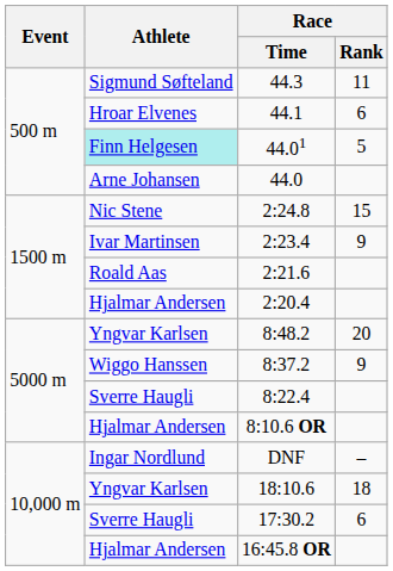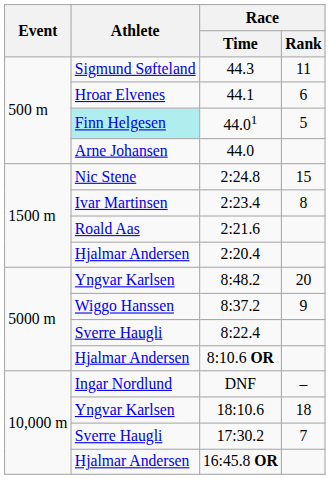 <table class="wikitable" border="1" style="font-size:90%">
 <tr>
 <th rowspan=2>Event</th>
 <th rowspan=2>Athlete</th>
 <th colspan=2>Race</th>
 </tr>
 <tr>
 <th>Time</th>
 <th>Rank</th>
 </tr>
 <tr>
 <td rowspan=4>500 m</td>
 <td><a href='#'>Sigmund Søfteland</a></td>
 <td align=center>44.3</td>
 <td align=center>11</td>
 </tr>
 <tr>
 <td><a href='#'>Hroar Elvenes</a></td>
 <td align=center>44.1</td>
 <td align=center>6</td>
 </tr>
 <tr>
 <td style="background: paleturquoise;"><a href='#'>Finn Helgesen</a></td>
 <td align=center>44.0<sup>1</sup></td>
 <td align=center>5</td>
 </tr>
 <tr>
 <td><a href='#'>Arne Johansen</a></td>
 <td align=center>44.0</td>
 <td align=center></td>
 </tr>
 <tr>
 <td rowspan=4>1500 m</td>
 <td><a href='#'>Nic Stene</a></td>
 <td align=center>2:24.8</td>
 <td align=center>15</td>
 </tr>
 <tr>
 <td><a href='#'>Ivar Martinsen</a></td>
 <td align=center>2:23.4</td>
-<td align=center>9</td>
+<td align=center>8</td>
 </tr>
 <tr>
 <td><a href='#'>Roald Aas</a></td>
 <td align=center>2:21.6</td>
 <td align=center></td>
 </tr>
 <tr>
 <td><a href='#'>Hjalmar Andersen</a></td>
 <td align=center>2:20.4</td>
 <td align=center></td>
 </tr>
 <tr>
 <td rowspan=4>5000 m</td>
 <td><a href='#'>Yngvar Karlsen</a></td>
 <td align=center>8:48.2</td>
 <td align=center>20</td>
 </tr>
 <tr>
 <td><a href='#'>Wiggo Hanssen</a></td>
 <td align=center>8:37.2</td>
 <td align=center>9</td>
 </tr>
 <tr>
 <td><a href='#'>Sverre Haugli</a></td>
 <td align=center>8:22.4</td>
 <td align=center></td>
 </tr>
 <tr>
 <td><a href='#'>Hjalmar Andersen</a></td>
 <td align=center>8:10.6 <strong>OR</strong></td>
 <td align=center></td>
 </tr>
 <tr>
 <td rowspan=4>10,000 m</td>
 <td><a href='#'>Ingar Nordlund</a></td>
 <td align=center>DNF</td>
 <td align=center>–</td>
 </tr>
 <tr>
 <td><a href='#'>Yngvar Karlsen</a></td>
 <td align=center>18:10.6</td>
 <td align=center>18</td>
 </tr>
 <tr>
 <td><a href='#'>Sverre Haugli</a></td>
 <td align=center>17:30.2</td>
-<td align=center>6</td>
+<td align=center>7</td>
 </tr>
 <tr>
 <td><a href='#'>Hjalmar Andersen</a></td>
 <td align=center>16:45.8 <strong>OR</strong></td>
 <td align=center></td>
 </tr>
 </table>
